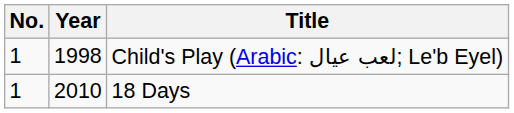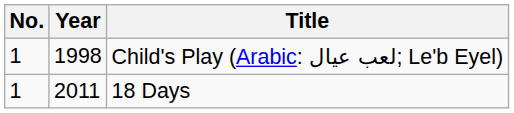 <table class="wikitable">
 <tr>
 <th>No.</th>
 <th>Year</th>
 <th>Title</th>
 </tr>
 <tr>
 <td>1</td>
 <td>1998</td>
 <td>Child's Play (<a href='#'>Arabic</a>: لعب عيال; Le'b Eyel)</td>
 </tr>
 <tr>
 <td>1</td>
-<td>2010</td>
+<td>2011</td>
 <td>18 Days</td>
 </tr>
 </table>
